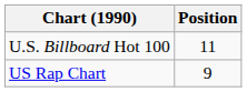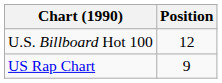 <table class="wikitable sortable">
 <tr>
 <th align="left">Chart (1990)</th>
 <th style="text-align:center;">Position</th>
 </tr>
 <tr>
 <td align="left">U.S. <em>Billboard</em> Hot 100</td>
-<td style="text-align:center;">11</td>
+<td style="text-align:center;">12</td>
 </tr>
 <tr>
 <td align="left"><a href='#'>US Rap Chart</a></td>
 <td style="text-align:center;">9</td>
 </tr>
 </table>
